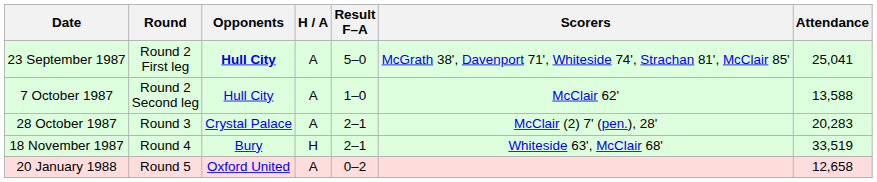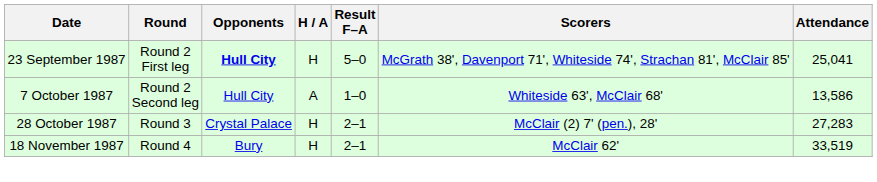 <table class="wikitable" style="text-align:center">
 <tr>
 <th>Date</th>
 <th>Round</th>
 <th>Opponents</th>
 <th>H / A</th>
 <th>Result<br>F–A</th>
 <th>Scorers</th>
 <th>Attendance</th>
 </tr>
 <tr bgcolor="#ddffdd">
 <td>23 September 1987</td>
 <td>Round 2<br>First leg</td>
 <td><strong><a href='#'>Hull City</a></strong></td>
-<td>A</td>
+<td>H</td>
 <td>5–0</td>
 <td><a href='#'>McGrath</a> 38', <a href='#'>Davenport</a> 71', <a href='#'>Whiteside</a> 74', <a href='#'>Strachan</a> 81', <a href='#'>McClair</a> 85'</td>
 <td>25,041</td>
 </tr>
 <tr bgcolor="#ddffdd">
 <td>7 October 1987</td>
 <td>Round 2<br>Second leg</td>
 <td><a href='#'>Hull City</a></td>
 <td>A</td>
 <td>1–0</td>
-<td><a href='#'>McClair</a> 62'</td>
-<td>13,588</td>
+<td><a href='#'>Whiteside</a> 63', <a href='#'>McClair</a> 68'</td>
+<td>13,586</td>
 </tr>
 <tr bgcolor="#ddffdd">
 <td>28 October 1987</td>
 <td>Round 3</td>
 <td><a href='#'>Crystal Palace</a></td>
-<td>A</td>
+<td>H</td>
 <td>2–1</td>
 <td><a href='#'>McClair</a> (2) 7' (<a href='#'>pen.</a>), 28'</td>
-<td>20,283</td>
+<td>27,283</td>
 </tr>
 <tr bgcolor="#ddffdd">
 <td>18 November 1987</td>
 <td>Round 4</td>
 <td><a href='#'>Bury</a></td>
 <td>H</td>
 <td>2–1</td>
-<td><a href='#'>Whiteside</a> 63', <a href='#'>McClair</a> 68'</td>
+<td><a href='#'>McClair</a> 62'</td>
 <td>33,519</td>
 </tr>
-<tr bgcolor="#ffdddd">
-<td>20 January 1988</td>
-<td>Round 5</td>
-<td><a href='#'>Oxford United</a></td>
-<td>A</td>
-<td>0–2</td>
-<td></td>
-<td>12,658</td>
-</tr>
 </table>
